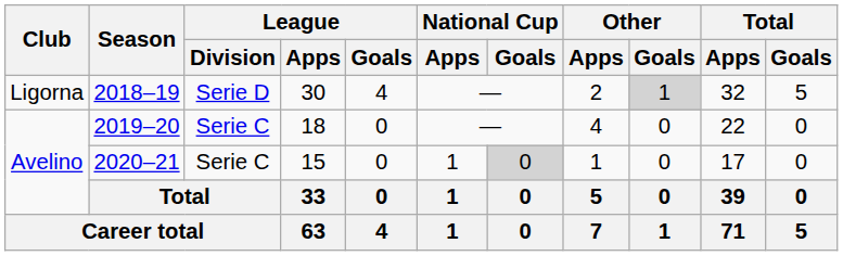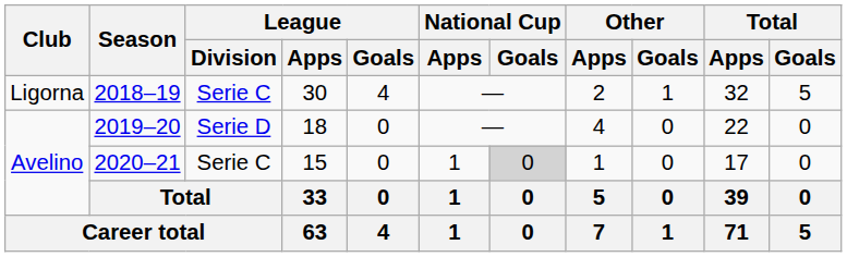 <table class="wikitable" style="text-align:center">
 <tr>
 <th rowspan="2">Club</th>
 <th rowspan="2">Season</th>
 <th colspan="3">League</th>
 <th colspan="2">National Cup</th>
 <th colspan="2">Other</th>
 <th colspan="2">Total</th>
 </tr>
 <tr>
 <th>Division</th>
 <th>Apps</th>
 <th>Goals</th>
 <th>Apps</th>
 <th>Goals</th>
 <th>Apps</th>
 <th>Goals</th>
 <th>Apps</th>
 <th>Goals</th>
 </tr>
 <tr>
 <td>Ligorna</td>
 <td><a href='#'>2018–19</a></td>
-<td><a href='#'>Serie D</a></td>
+<td><a href='#'>Serie C</a></td>
 <td>30</td>
 <td>4</td>
 <td colspan="2">—</td>
 <td>2</td>
-<td style="background: lightgrey;">1</td>
+<td>1</td>
 <td>32</td>
 <td>5</td>
 </tr>
 <tr>
 <td rowspan="3"><a href='#'>Avelino</a></td>
 <td><a href='#'>2019–20</a></td>
-<td><a href='#'>Serie C</a></td>
+<td><a href='#'>Serie D</a></td>
 <td>18</td>
 <td>0</td>
 <td colspan="2">—</td>
 <td>4</td>
 <td>0</td>
 <td>22</td>
 <td>0</td>
 </tr>
 <tr>
 <td><a href='#'>2020–21</a></td>
 <td>Serie C</td>
 <td>15</td>
 <td>0</td>
 <td>1</td>
 <td style="background: lightgrey;">0</td>
 <td>1</td>
 <td>0</td>
 <td>17</td>
 <td>0</td>
 </tr>
 <tr>
 <th colspan="2">Total</th>
 <th>33</th>
 <th>0</th>
 <th>1</th>
 <th>0</th>
 <th>5</th>
 <th>0</th>
 <th>39</th>
 <th>0</th>
 </tr>
 <tr>
 <th colspan="3">Career total</th>
 <th>63</th>
 <th>4</th>
 <th>1</th>
 <th>0</th>
 <th>7</th>
 <th>1</th>
 <th>71</th>
 <th>5</th>
 </tr>
 </table>
